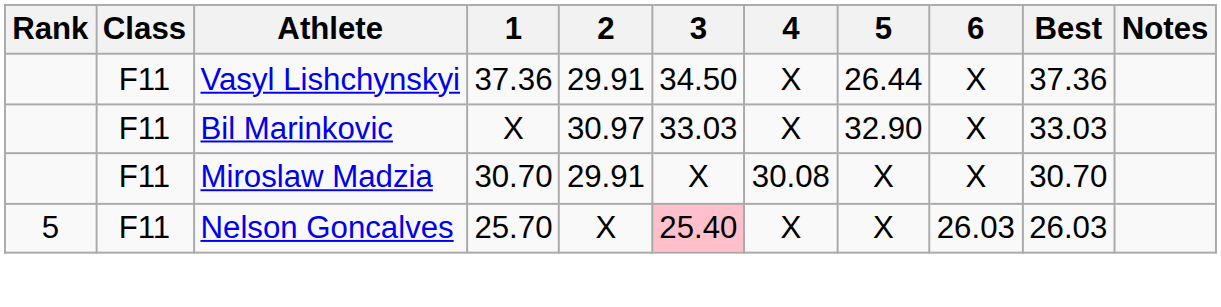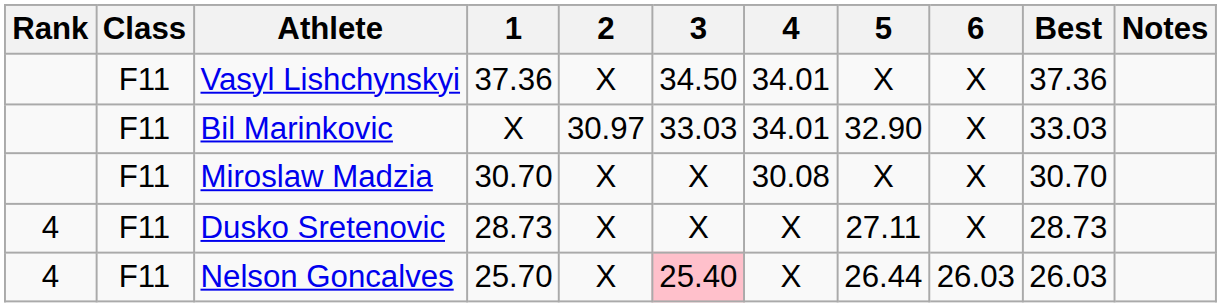 <table class="wikitable sortable" style="text-align:center">
 <tr>
 <th>Rank</th>
 <th>Class</th>
 <th>Athlete</th>
 <th>1</th>
 <th>2</th>
 <th>3</th>
 <th>4</th>
 <th>5</th>
 <th>6</th>
 <th>Best</th>
 <th>Notes</th>
 </tr>
 <tr>
 <td></td>
 <td>F11</td>
 <td style="text-align:left"><a href='#'>Vasyl Lishchynskyi</a><br></td>
 <td>37.36</td>
-<td>29.91</td>
+<td>X</td>
 <td>34.50</td>
+<td>34.01</td>
 <td>X</td>
-<td>26.44</td>
 <td>X</td>
 <td>37.36</td>
 <td></td>
 </tr>
 <tr>
 <td></td>
 <td>F11</td>
 <td style="text-align:left"><a href='#'>Bil Marinkovic</a><br></td>
 <td>X</td>
 <td>30.97</td>
 <td>33.03</td>
-<td>X</td>
+<td>34.01</td>
 <td>32.90</td>
 <td>X</td>
 <td>33.03</td>
 <td></td>
 </tr>
 <tr>
 <td></td>
 <td>F11</td>
 <td style="text-align:left"><a href='#'>Miroslaw Madzia</a><br></td>
 <td>30.70</td>
-<td>29.91</td>
+<td>X</td>
 <td>X</td>
 <td>30.08</td>
 <td>X</td>
 <td>X</td>
 <td>30.70</td>
 <td></td>
 </tr>
 <tr>
-<td>5</td>
+<td>4</td>
+<td>F11</td>
+<td style="text-align:left"><a href='#'>Dusko Sretenovic</a><br></td>
+<td>28.73</td>
+<td>X</td>
+<td>X</td>
+<td>X</td>
+<td>27.11</td>
+<td>X</td>
+<td>28.73</td>
+<td></td>
+</tr>
+<tr>
+<td>4</td>
 <td>F11</td>
 <td style="text-align:left"><a href='#'>Nelson Goncalves</a><br></td>
 <td>25.70</td>
 <td>X</td>
 <td style="background: pink;">25.40</td>
 <td>X</td>
-<td>X</td>
+<td>26.44</td>
 <td>26.03</td>
 <td>26.03</td>
 <td></td>
 </tr>
 </table>
